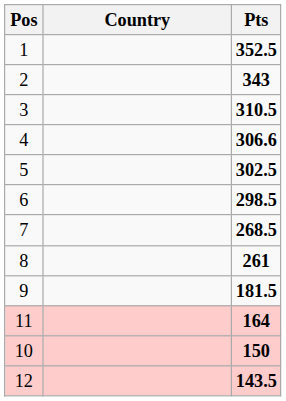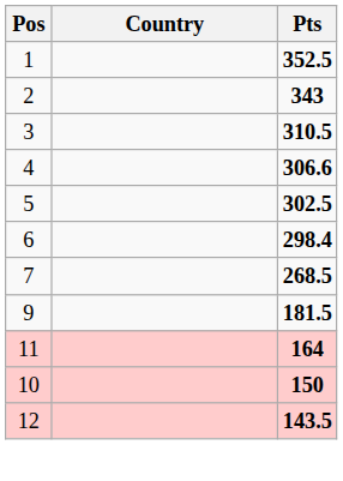 <table class="wikitable" style="text-align: center; font-size:95%">
 <tr>
 <th width="25">Pos</th>
 <th width="150">Country</th>
 <th width="25">Pts</th>
 </tr>
 <tr>
 <td>1</td>
 <td align="left"><strong></strong></td>
 <td><strong>352.5</strong></td>
 </tr>
 <tr>
 <td>2</td>
 <td align="left"><strong></strong></td>
 <td><strong>343</strong></td>
 </tr>
 <tr>
 <td>3</td>
 <td align="left"><strong></strong></td>
 <td><strong>310.5</strong></td>
 </tr>
 <tr>
 <td>4</td>
 <td align="left"><strong></strong></td>
 <td><strong>306.6</strong></td>
 </tr>
 <tr>
 <td>5</td>
 <td align="left"><strong></strong></td>
 <td><strong>302.5</strong></td>
 </tr>
 <tr>
 <td>6</td>
 <td align="left"><strong></strong></td>
-<td><strong>298.5</strong></td>
+<td><strong>298.4</strong></td>
 </tr>
 <tr>
 <td>7</td>
 <td align="left"><strong></strong></td>
 <td><strong>268.5</strong></td>
-</tr>
-<tr>
-<td>8</td>
-<td align="left"><strong></strong></td>
-<td><strong>261</strong></td>
 </tr>
 <tr>
 <td>9</td>
 <td align="left"><strong></strong></td>
 <td><strong>181.5</strong></td>
 </tr>
 <tr bgcolor=ffcccc>
 <td>11</td>
 <td align="left"><strong></strong></td>
 <td><strong>164</strong></td>
 </tr>
 <tr bgcolor=ffcccc>
 <td>10</td>
 <td align="left"><strong></strong></td>
 <td><strong>150</strong></td>
 </tr>
 <tr bgcolor=ffcccc>
 <td>12</td>
 <td align="left"><strong></strong></td>
 <td><strong>143.5</strong></td>
 </tr>
 </table>
